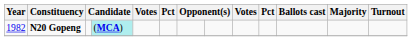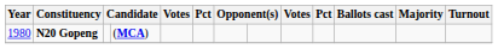 <table class="wikitable" style="margin:0.5em ; font-size:95%">
 <tr>
 <th>Year</th>
 <th>Constituency</th>
 <th colspan=2>Candidate</th>
 <th>Votes</th>
 <th>Pct</th>
 <th colspan=2>Opponent(s)</th>
 <th>Votes</th>
 <th>Pct</th>
 <th>Ballots cast</th>
 <th>Majority</th>
 <th>Turnout</th>
 </tr>
 <tr>
-<td><a href='#'>1982</a></td>
+<td><a href='#'>1980</a></td>
 <td><strong>N20 Gopeng</strong></td>
 <td></td>
-<td style="background: paleturquoise;"> (<a href='#'><strong>MCA</strong></a>)</td>
+<td> (<a href='#'><strong>MCA</strong></a>)</td>
 <td align=right></td>
 <td></td>
 <td></td>
 <td></td>
 <td></td>
 <td></td>
 <td></td>
 <td></td>
 <td></td>
 </tr>
 <tr>
 </tr>
 </table>
